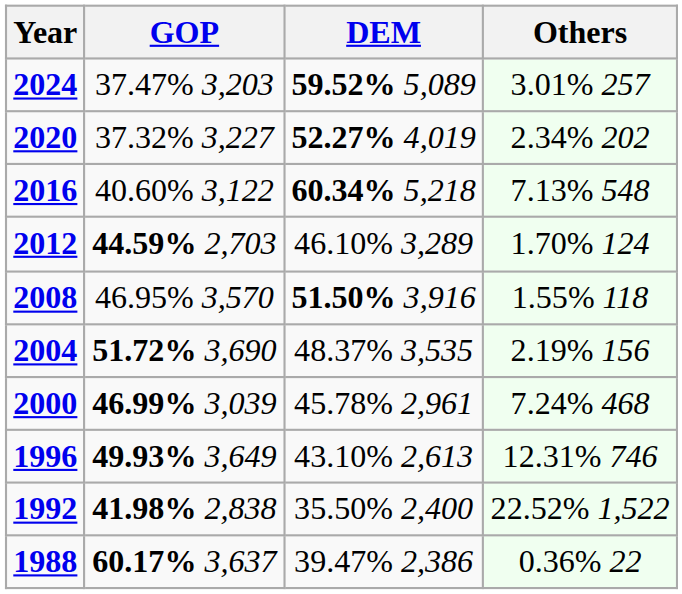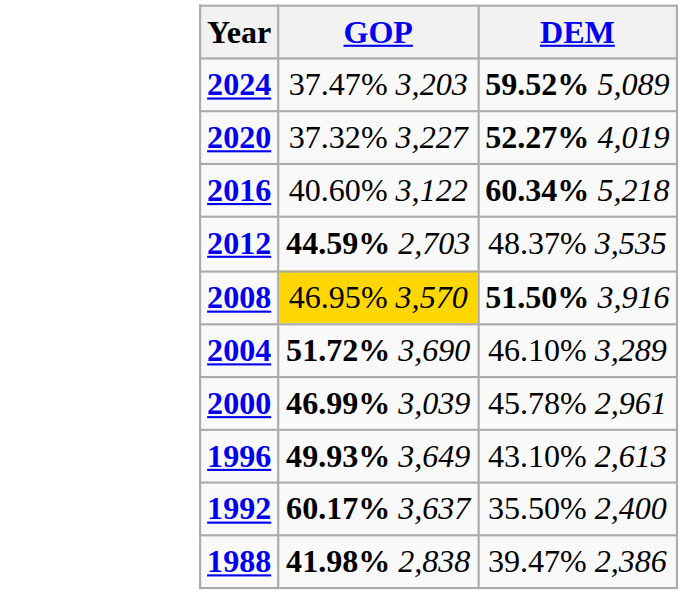 <table class="wikitable" class="toccolours" style="float:right; margin:1em 0 1em 1em; font-size:95%;">
 <tr>
 <th>Year</th>
 <th><a href='#'>GOP</a></th>
 <th><a href='#'>DEM</a></th>
-<th>Others</th>
 </tr>
 <tr>
 <td style="text-align:center"; ><strong><a href='#'>2024</a></strong></td>
 <td style="text-align:center"; >37.47% <em>3,203</em></td>
 <td style="text-align:center"; ><strong>59.52%</strong> <em>5,089</em></td>
-<td style="text-align:center; background:honeyDew;">3.01% <em>257</em></td>
 </tr>
 <tr>
 <td style="text-align:center"; ><strong><a href='#'>2020</a></strong></td>
 <td style="text-align:center"; >37.32% <em>3,227</em></td>
 <td style="text-align:center"; ><strong>52.27%</strong> <em>4,019</em></td>
-<td style="text-align:center; background:honeyDew;">2.34% <em>202</em></td>
 </tr>
 <tr>
 <td style="text-align:center"; ><strong><a href='#'>2016</a></strong></td>
 <td style="text-align:center"; >40.60% <em>3,122</em></td>
 <td style="text-align:center"; ><strong>60.34%</strong> <em>5,218</em></td>
-<td style="text-align:center; background:honeyDew;">7.13% <em>548</em></td>
 </tr>
 <tr>
 <td style="text-align:center"; ><strong><a href='#'>2012</a></strong></td>
 <td style="text-align:center"; ><strong>44.59%</strong> <em>2,703</em></td>
-<td style="text-align:center"; >46.10% <em>3,289</em></td>
-<td style="text-align:center; background:honeyDew;">1.70% <em>124</em></td>
+<td style="text-align:center"; >48.37% <em>3,535</em></td>
 </tr>
 <tr>
 <td style="text-align:center"; ><strong><a href='#'>2008</a></strong></td>
-<td style="text-align:center"; >46.95% <em>3,570</em></td>
+<td style="background: gold; text-align:center"; >46.95% <em>3,570</em></td>
 <td style="text-align:center"; ><strong>51.50%</strong> <em>3,916</em></td>
-<td style="text-align:center; background:honeyDew;">1.55% <em>118</em></td>
 </tr>
 <tr>
 <td style="text-align:center"; ><strong><a href='#'>2004</a></strong></td>
 <td style="text-align:center"; ><strong>51.72%</strong> <em>3,690</em></td>
-<td style="text-align:center"; >48.37% <em>3,535</em></td>
-<td style="text-align:center; background:honeyDew;">2.19% <em>156</em></td>
+<td style="text-align:center"; >46.10% <em>3,289</em></td>
 </tr>
 <tr>
 <td style="text-align:center"; ><strong><a href='#'>2000</a></strong></td>
 <td style="text-align:center"; ><strong>46.99%</strong> <em>3,039</em></td>
 <td style="text-align:center"; >45.78% <em>2,961</em></td>
-<td style="text-align:center; background:honeyDew;">7.24% <em>468</em></td>
 </tr>
 <tr>
 <td style="text-align:center"; ><strong><a href='#'>1996</a></strong></td>
 <td style="text-align:center"; ><strong>49.93%</strong> <em>3,649</em></td>
 <td style="text-align:center"; >43.10% <em>2,613</em></td>
-<td style="text-align:center; background:honeyDew;">12.31% <em>746</em></td>
 </tr>
 <tr>
 <td style="text-align:center"; ><strong><a href='#'>1992</a></strong></td>
-<td style="text-align:center"; ><strong>41.98%</strong> <em>2,838</em></td>
+<td style="text-align:center"; ><strong>60.17%</strong> <em>3,637</em></td>
 <td style="text-align:center"; >35.50% <em>2,400</em></td>
-<td style="text-align:center; background:honeyDew;">22.52% <em>1,522</em></td>
 </tr>
 <tr>
 <td style="text-align:center"; ><strong><a href='#'>1988</a></strong></td>
-<td style="text-align:center"; ><strong>60.17%</strong> <em>3,637</em></td>
+<td style="text-align:center"; ><strong>41.98%</strong> <em>2,838</em></td>
 <td style="text-align:center"; >39.47% <em>2,386</em></td>
-<td style="text-align:center; background:honeyDew;">0.36% <em>22</em></td>
 </tr>
 </table>
